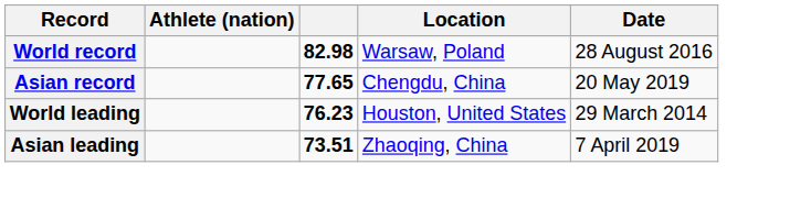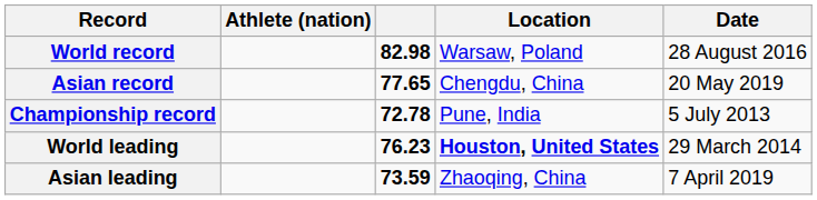 <table class="wikitable">
 <tr>
 <th scope="col">Record</th>
 <th scope="col">Athlete (nation)</th>
 <th scope="col"></th>
 <th scope="col">Location</th>
 <th scope="col">Date</th>
 </tr>
 <tr>
 <th scope="row"><a href='#'>World record</a></th>
 <td></td>
 <td align="center"><strong>82.98</strong></td>
 <td><a href='#'>Warsaw</a>, <a href='#'>Poland</a></td>
 <td>28 August 2016</td>
 </tr>
 <tr>
 <th scope="row"><a href='#'>Asian record</a></th>
 <td></td>
 <td align="center"><strong>77.65</strong></td>
 <td><a href='#'>Chengdu</a>, <a href='#'>China</a></td>
 <td>20 May 2019</td>
 </tr>
 <tr>
+<th scope="row"><a href='#'>Championship record</a></th>
+<td></td>
+<td align="center"><strong>72.78</strong></td>
+<td><a href='#'>Pune</a>, <a href='#'>India</a></td>
+<td>5 July 2013</td>
+</tr>
+<tr>
 <th scope="row">World leading</th>
 <td></td>
 <td align="center"><strong>76.23</strong></td>
-<td><a href='#'>Houston</a>, <a href='#'>United States</a></td>
+<td><strong><a href='#'>Houston</a>, <a href='#'>United States</a></strong></td>
 <td>29 March 2014</td>
 </tr>
 <tr>
 <th scope="row">Asian leading</th>
 <td></td>
-<td align="center"><strong>73.51</strong></td>
+<td align="center"><strong>73.59</strong></td>
 <td><a href='#'>Zhaoqing</a>, <a href='#'>China</a></td>
 <td>7 April 2019</td>
 </tr>
 </table>
